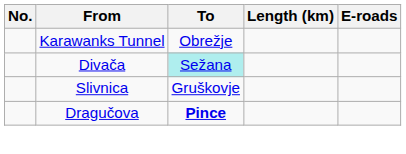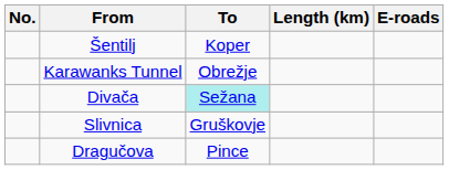 <table class="wikitable sortable" style="text-align: center">
 <tr>
 <th>No.</th>
 <th>From</th>
 <th>To</th>
 <th>Length (km)</th>
 <th>E-roads</th>
+</tr>
+<tr>
+<td></td>
+<td><a href='#'>Šentilj</a><br>  </td>
+<td><a href='#'>Koper</a><br> </td>
+<td></td>
+<td>   </td>
 </tr>
 <tr>
 <td></td>
 <td><a href='#'>Karawanks Tunnel</a><br>  </td>
 <td><a href='#'>Obrežje</a><br>  </td>
 <td></td>
 <td> </td>
 </tr>
 <tr>
 <td></td>
 <td><a href='#'>Divača</a><br> </td>
 <td style="background: paleturquoise;"><a href='#'>Sežana</a><br>  </td>
 <td></td>
 <td> </td>
 </tr>
 <tr>
 <td></td>
 <td><a href='#'>Slivnica</a><br> </td>
 <td><a href='#'>Gruškovje</a><br>  </td>
 <td></td>
 <td></td>
 </tr>
 <tr>
 <td></td>
 <td><a href='#'>Dragučova</a><br> </td>
-<td><strong><a href='#'>Pince</a><br>  </strong></td>
+<td><a href='#'>Pince</a><br>  </td>
 <td></td>
 <td></td>
 </tr>
 </table>
